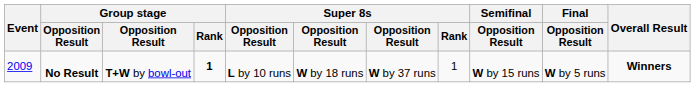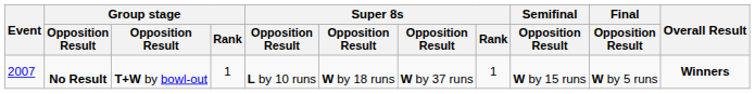 <table class=wikitable style=font-size:90%;text-align:center>
 <tr>
 <th rowspan=2>Event</th>
 <th colspan=3>Group stage</th>
 <th colspan=4>Super 8s</th>
 <th>Semifinal</th>
 <th>Final</th>
 <th rowspan=2>Overall Result</th>
 </tr>
 <tr style=font-size:95%>
 <th>Opposition<br>Result</th>
 <th>Opposition<br>Result</th>
 <th>Rank</th>
 <th>Opposition<br>Result</th>
 <th>Opposition<br>Result</th>
 <th>Opposition<br>Result</th>
 <th>Rank</th>
 <th>Opposition<br>Result</th>
 <th>Opposition<br>Result</th>
 </tr>
 <tr>
-<td align=left><a href='#'>2009</a></td>
+<td align=left><a href='#'>2007</a></td>
 <td><br><strong>No Result</strong></td>
 <td><br><strong>T+W</strong> by <a href='#'>bowl-out</a></td>
-<td><strong>1</strong></td>
+<td>1</td>
 <td><br><strong>L</strong> by 10 runs</td>
 <td><br><strong>W</strong> by 18 runs</td>
 <td><br><strong>W</strong> by 37 runs</td>
 <td>1</td>
 <td><br><strong>W</strong> by 15 runs</td>
 <td><br><strong>W</strong> by 5 runs</td>
 <td><strong>Winners</strong></td>
 </tr>
 </table>
